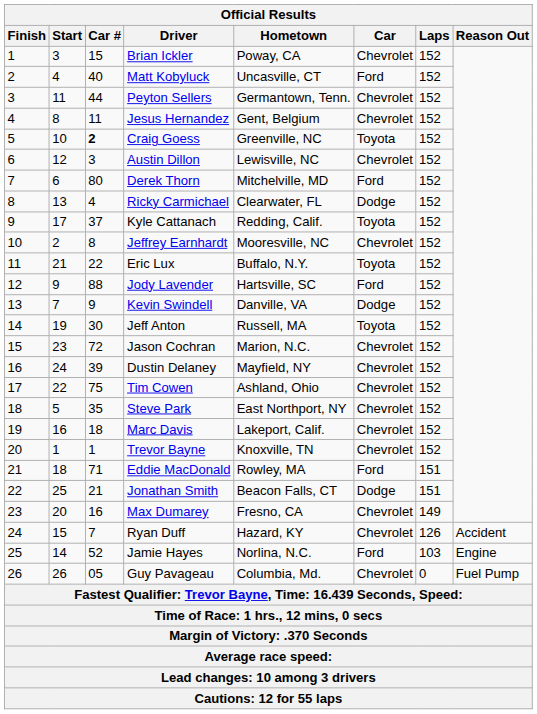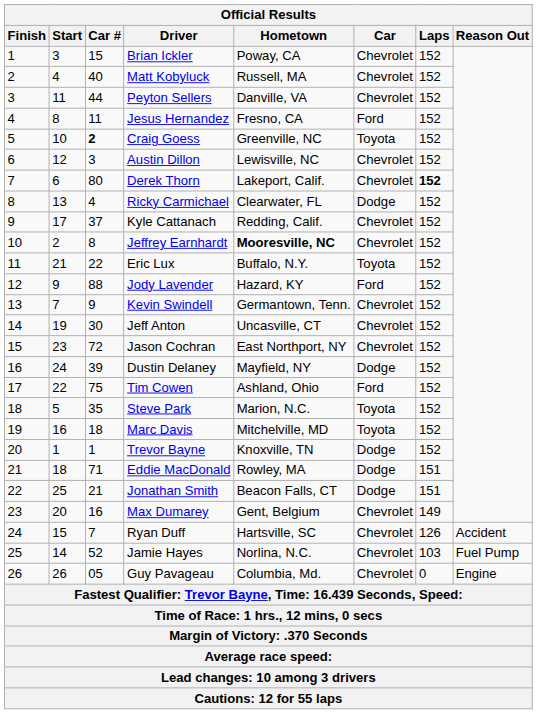 <table class="wikitable" style="font-size: 90%;">
 <tr>
 <th colspan=9>Official Results</th>
 </tr>
 <tr>
 <th>Finish</th>
 <th>Start</th>
 <th>Car #</th>
 <th>Driver</th>
 <th>Hometown</th>
 <th>Car</th>
 <th>Laps</th>
 <th>Reason Out</th>
 </tr>
 <tr>
 <td>1</td>
 <td>3</td>
 <td>15</td>
 <td><a href='#'>Brian Ickler</a></td>
 <td>Poway, CA</td>
 <td>Chevrolet</td>
 <td>152</td>
 </tr>
 <tr>
 <td>2</td>
 <td>4</td>
 <td>40</td>
 <td><a href='#'>Matt Kobyluck</a></td>
-<td>Uncasville, CT</td>
-<td>Ford</td>
+<td>Russell, MA</td>
+<td>Chevrolet</td>
 <td>152</td>
 </tr>
 <tr>
 <td>3</td>
 <td>11</td>
 <td>44</td>
 <td><a href='#'>Peyton Sellers</a></td>
-<td>Germantown, Tenn.</td>
+<td>Danville, VA</td>
 <td>Chevrolet</td>
 <td>152</td>
 </tr>
 <tr>
 <td>4</td>
 <td>8</td>
 <td>11</td>
 <td><a href='#'>Jesus Hernandez</a></td>
-<td>Gent, Belgium</td>
-<td>Chevrolet</td>
+<td>Fresno, CA</td>
+<td>Ford</td>
 <td>152</td>
 </tr>
 <tr>
 <td>5</td>
 <td>10</td>
 <td><strong>2</strong></td>
 <td><a href='#'>Craig Goess</a></td>
 <td>Greenville, NC</td>
 <td>Toyota</td>
 <td>152</td>
 </tr>
 <tr>
 <td>6</td>
 <td>12</td>
 <td>3</td>
 <td><a href='#'>Austin Dillon</a></td>
 <td>Lewisville, NC</td>
 <td>Chevrolet</td>
 <td>152</td>
 </tr>
 <tr>
 <td>7</td>
 <td>6</td>
 <td>80</td>
 <td><a href='#'>Derek Thorn</a></td>
-<td>Mitchelville, MD</td>
-<td>Ford</td>
-<td>152</td>
+<td>Lakeport, Calif.</td>
+<td>Chevrolet</td>
+<td><strong>152</strong></td>
 </tr>
 <tr>
 <td>8</td>
 <td>13</td>
 <td>4</td>
 <td><a href='#'>Ricky Carmichael</a></td>
 <td>Clearwater, FL</td>
 <td>Dodge</td>
 <td>152</td>
 </tr>
 <tr>
 <td>9</td>
 <td>17</td>
 <td>37</td>
 <td>Kyle Cattanach</td>
 <td>Redding, Calif.</td>
-<td>Toyota</td>
+<td>Chevrolet</td>
 <td>152</td>
 </tr>
 <tr>
 <td>10</td>
 <td>2</td>
 <td>8</td>
 <td><a href='#'>Jeffrey Earnhardt</a></td>
-<td>Mooresville, NC</td>
+<td><strong>Mooresville, NC</strong></td>
 <td>Chevrolet</td>
 <td>152</td>
 </tr>
 <tr>
 <td>11</td>
 <td>21</td>
 <td>22</td>
 <td>Eric Lux</td>
 <td>Buffalo, N.Y.</td>
 <td>Toyota</td>
 <td>152</td>
 </tr>
 <tr>
 <td>12</td>
 <td>9</td>
 <td>88</td>
 <td><a href='#'>Jody Lavender</a></td>
-<td>Hartsville, SC</td>
+<td>Hazard, KY</td>
 <td>Ford</td>
 <td>152</td>
 </tr>
 <tr>
 <td>13</td>
 <td>7</td>
 <td>9</td>
 <td><a href='#'>Kevin Swindell</a></td>
-<td>Danville, VA</td>
-<td>Dodge</td>
+<td>Germantown, Tenn.</td>
+<td>Chevrolet</td>
 <td>152</td>
 </tr>
 <tr>
 <td>14</td>
 <td>19</td>
 <td>30</td>
 <td>Jeff Anton</td>
-<td>Russell, MA</td>
-<td>Toyota</td>
+<td>Uncasville, CT</td>
+<td>Chevrolet</td>
 <td>152</td>
 </tr>
 <tr>
 <td>15</td>
 <td>23</td>
 <td>72</td>
 <td>Jason Cochran</td>
-<td>Marion, N.C.</td>
+<td>East Northport, NY</td>
 <td>Chevrolet</td>
 <td>152</td>
 </tr>
 <tr>
 <td>16</td>
 <td>24</td>
 <td>39</td>
 <td>Dustin Delaney</td>
 <td>Mayfield, NY</td>
-<td>Chevrolet</td>
+<td>Dodge</td>
 <td>152</td>
 </tr>
 <tr>
 <td>17</td>
 <td>22</td>
 <td>75</td>
 <td><a href='#'>Tim Cowen</a></td>
 <td>Ashland, Ohio</td>
-<td>Chevrolet</td>
+<td>Ford</td>
 <td>152</td>
 </tr>
 <tr>
 <td>18</td>
 <td>5</td>
 <td>35</td>
 <td><a href='#'>Steve Park</a></td>
-<td>East Northport, NY</td>
-<td>Chevrolet</td>
+<td>Marion, N.C.</td>
+<td>Toyota</td>
 <td>152</td>
 </tr>
 <tr>
 <td>19</td>
 <td>16</td>
 <td>18</td>
 <td><a href='#'>Marc Davis</a></td>
-<td>Lakeport, Calif.</td>
-<td>Chevrolet</td>
+<td>Mitchelville, MD</td>
+<td>Toyota</td>
 <td>152</td>
 </tr>
 <tr>
 <td>20</td>
 <td>1</td>
 <td>1</td>
 <td><a href='#'>Trevor Bayne</a></td>
 <td>Knoxville, TN</td>
-<td>Chevrolet</td>
+<td>Dodge</td>
 <td>152</td>
 </tr>
 <tr>
 <td>21</td>
 <td>18</td>
 <td>71</td>
 <td><a href='#'>Eddie MacDonald</a></td>
 <td>Rowley, MA</td>
-<td>Ford</td>
+<td>Dodge</td>
 <td>151</td>
 </tr>
 <tr>
 <td>22</td>
 <td>25</td>
 <td>21</td>
 <td><a href='#'>Jonathan Smith</a></td>
 <td>Beacon Falls, CT</td>
 <td>Dodge</td>
 <td>151</td>
 </tr>
 <tr>
 <td>23</td>
 <td>20</td>
 <td>16</td>
 <td><a href='#'>Max Dumarey</a></td>
-<td>Fresno, CA</td>
+<td>Gent, Belgium</td>
 <td>Chevrolet</td>
 <td>149</td>
 </tr>
 <tr>
 <td>24</td>
 <td>15</td>
 <td>7</td>
 <td>Ryan Duff</td>
-<td>Hazard, KY</td>
+<td>Hartsville, SC</td>
 <td>Chevrolet</td>
 <td>126</td>
 <td>Accident</td>
 </tr>
 <tr>
 <td>25</td>
 <td>14</td>
 <td>52</td>
 <td>Jamie Hayes</td>
 <td>Norlina, N.C.</td>
-<td>Ford</td>
+<td>Chevrolet</td>
 <td>103</td>
-<td>Engine</td>
+<td>Fuel Pump</td>
 </tr>
 <tr>
 <td>26</td>
 <td>26</td>
 <td>05</td>
 <td>Guy Pavageau</td>
 <td>Columbia, Md.</td>
 <td>Chevrolet</td>
 <td>0</td>
-<td>Fuel Pump</td>
+<td>Engine</td>
 </tr>
 <tr>
 <th colspan=9>Fastest Qualifier: <a href='#'>Trevor Bayne</a>, Time: 16.439 Seconds, Speed: </th>
 </tr>
 <tr>
 <th colspan=9>Time of Race: 1 hrs., 12 mins, 0 secs</th>
 </tr>
 <tr>
 <th colspan=9>Margin of Victory: .370 Seconds</th>
 </tr>
 <tr>
 <th colspan=9>Average race speed: </th>
 </tr>
 <tr>
 <th colspan=9>Lead changes: 10 among 3 drivers</th>
 </tr>
 <tr>
 <th colspan=9>Cautions: 12 for 55 laps</th>
 </tr>
 </table>
